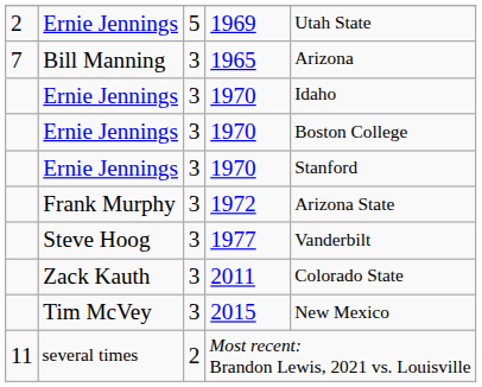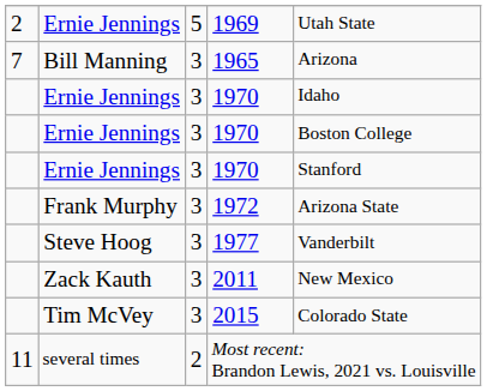 <table class="wikitable">
 <tr>
 </tr>
 <tr>
 <td>2</td>
 <td><a href='#'>Ernie Jennings</a></td>
 <td>5</td>
 <td><a href='#'>1969</a></td>
 <td style="font-size:80%;">Utah State</td>
 </tr>
 <tr>
 <td>7</td>
 <td>Bill Manning</td>
 <td>3</td>
 <td><a href='#'>1965</a></td>
 <td style="font-size:80%;">Arizona</td>
 </tr>
 <tr>
 <td></td>
 <td><a href='#'>Ernie Jennings</a></td>
 <td>3</td>
 <td><a href='#'>1970</a></td>
 <td style="font-size:80%;">Idaho</td>
 </tr>
 <tr>
 <td></td>
 <td><a href='#'>Ernie Jennings</a></td>
 <td>3</td>
 <td><a href='#'>1970</a></td>
 <td style="font-size:80%;">Boston College</td>
 </tr>
 <tr>
 <td></td>
 <td><a href='#'>Ernie Jennings</a></td>
 <td>3</td>
 <td><a href='#'>1970</a></td>
 <td style="font-size:80%;">Stanford</td>
 </tr>
 <tr>
 <td></td>
 <td>Frank Murphy</td>
 <td>3</td>
 <td><a href='#'>1972</a></td>
 <td style="font-size:80%;">Arizona State</td>
 </tr>
 <tr>
 <td></td>
 <td>Steve Hoog</td>
 <td>3</td>
 <td><a href='#'>1977</a></td>
 <td style="font-size:80%;">Vanderbilt</td>
 </tr>
 <tr>
 <td></td>
 <td>Zack Kauth</td>
 <td>3</td>
 <td><a href='#'>2011</a></td>
-<td style="font-size:80%;">Colorado State</td>
+<td style="font-size:80%;">New Mexico</td>
 </tr>
 <tr>
 <td></td>
 <td>Tim McVey</td>
 <td>3</td>
 <td><a href='#'>2015</a></td>
-<td style="font-size:80%;">New Mexico</td>
+<td style="font-size:80%;">Colorado State</td>
 </tr>
 <tr>
 <td>11</td>
 <td style="font-size:80%;">several times</td>
 <td>2</td>
 <td colspan=2 style="font-size:80%;"><em>Most recent:</em><br>Brandon Lewis, 2021 vs. Louisville</td>
 </tr>
 </table>
